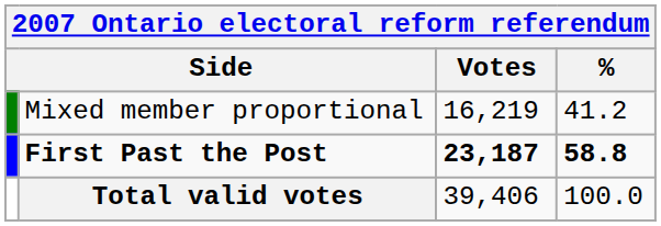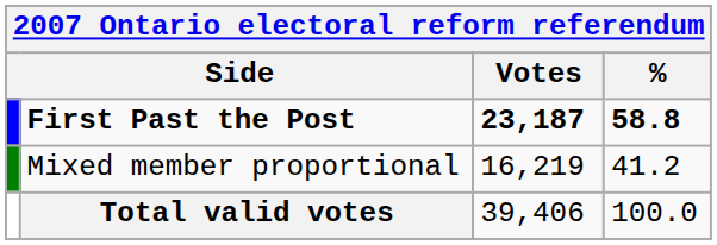 <table class="wikitable" style="font-size: 95%; clear:both">
 <tr style="background-color:#E9E9E9">
 <th colspan=4><a href='#'>2007 Ontario electoral reform referendum</a></th>
 </tr>
 <tr style="background-color:#E9E9E9">
 <th colspan=2 style="width: 130px">Side</th>
 <th style="width: 50px">Votes</th>
 <th style="width: 40px">%</th>
 </tr>
 <tr>
+<td bgcolor="blue"></td>
+<td><strong>First Past the Post</strong></td>
+<td><strong>23,187</strong></td>
+<td><strong>58.8</strong></td>
+</tr>
+<tr>
 <td bgcolor="green"></td>
 <td>Mixed member proportional</td>
 <td>16,219</td>
 <td>41.2</td>
-</tr>
-<tr>
-<td bgcolor="blue"></td>
-<td><strong>First Past the Post</strong></td>
-<td><strong>23,187</strong></td>
-<td><strong>58.8</strong></td>
 </tr>
 <tr>
 <td bgcolor="white"></td>
 <th>Total valid votes</th>
 <td>39,406</td>
 <td>100.0</td>
 </tr>
 </table>
